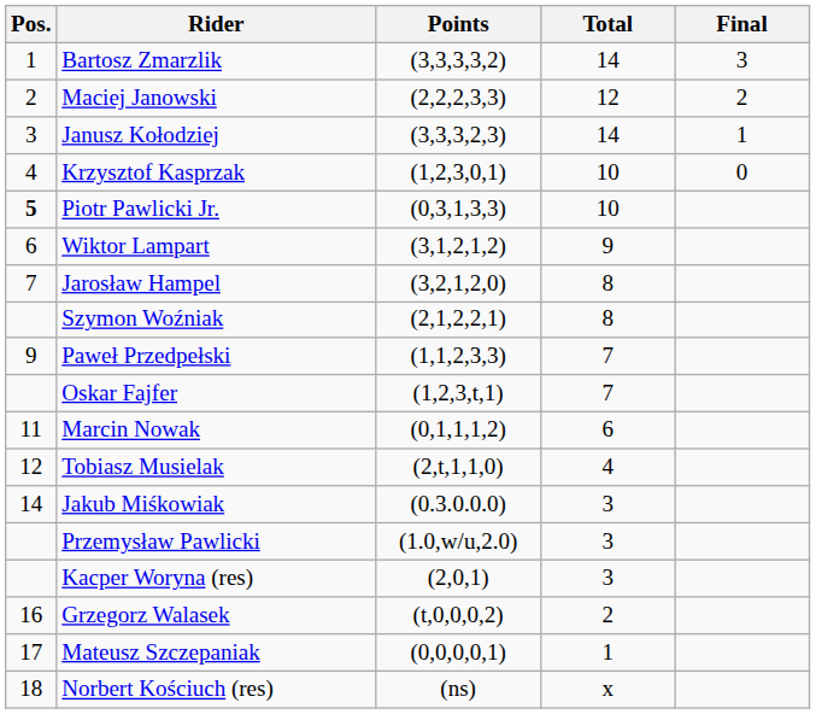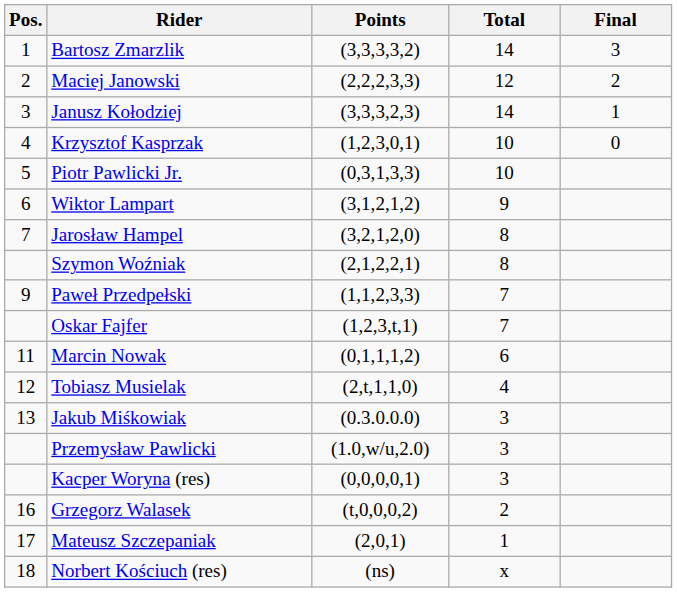 <table class=wikitable style="font-size:93%;">
 <tr>
 <th width=25px>Pos.</th>
 <th width=200px>Rider</th>
 <th width=100px>Points</th>
 <th width=80px>Total</th>
 <th width=80px>Final</th>
 </tr>
 <tr align=center>
 <td>1</td>
 <td align=left><a href='#'>Bartosz Zmarzlik</a></td>
 <td>(3,3,3,3,2)</td>
 <td>14</td>
 <td>3</td>
 </tr>
 <tr align=center>
 <td>2</td>
 <td align=left><a href='#'>Maciej Janowski</a></td>
 <td>(2,2,2,3,3)</td>
 <td>12</td>
 <td>2</td>
 </tr>
 <tr align=center>
 <td>3</td>
 <td align=left><a href='#'>Janusz Kołodziej</a></td>
 <td>(3,3,3,2,3)</td>
 <td>14</td>
 <td>1</td>
 </tr>
 <tr align=center>
 <td>4</td>
 <td align=left><a href='#'>Krzysztof Kasprzak</a></td>
 <td>(1,2,3,0,1)</td>
 <td>10</td>
 <td>0</td>
 </tr>
 <tr align=center>
-<td><strong>5</strong></td>
+<td>5</td>
 <td align=left><a href='#'>Piotr Pawlicki Jr.</a></td>
 <td>(0,3,1,3,3)</td>
 <td>10</td>
 <td></td>
 </tr>
 <tr align=center>
 <td>6</td>
 <td align=left><a href='#'>Wiktor Lampart</a></td>
 <td>(3,1,2,1,2)</td>
 <td>9</td>
 <td></td>
 </tr>
 <tr align=center>
 <td>7</td>
 <td align=left><a href='#'>Jarosław Hampel</a></td>
 <td>(3,2,1,2,0)</td>
 <td>8</td>
 <td></td>
 </tr>
 <tr align=center>
 <td></td>
 <td align=left><a href='#'>Szymon Woźniak</a></td>
 <td>(2,1,2,2,1)</td>
 <td>8</td>
 <td></td>
 </tr>
 <tr align=center>
 <td>9</td>
 <td align=left><a href='#'>Paweł Przedpełski</a></td>
 <td>(1,1,2,3,3)</td>
 <td>7</td>
 <td></td>
 </tr>
 <tr align=center>
 <td></td>
 <td align=left><a href='#'>Oskar Fajfer</a></td>
 <td>(1,2,3,t,1)</td>
 <td>7</td>
 <td></td>
 </tr>
 <tr align=center>
 <td>11</td>
 <td align=left><a href='#'>Marcin Nowak</a></td>
 <td>(0,1,1,1,2)</td>
 <td>6</td>
 <td></td>
 </tr>
 <tr align=center>
 <td>12</td>
 <td align=left><a href='#'>Tobiasz Musielak</a></td>
 <td>(2,t,1,1,0)</td>
 <td>4</td>
 <td></td>
 </tr>
 <tr align=center>
-<td>14</td>
+<td>13</td>
 <td align=left><a href='#'>Jakub Miśkowiak</a></td>
 <td>(0.3.0.0.0)</td>
 <td>3</td>
 <td></td>
 </tr>
 <tr align=center>
 <td></td>
 <td align=left><a href='#'>Przemysław Pawlicki</a></td>
 <td>(1.0,w/u,2.0)</td>
 <td>3</td>
 <td></td>
 </tr>
 <tr align=center>
 <td></td>
 <td align=left><a href='#'>Kacper Woryna</a> (res)</td>
-<td>(2,0,1)</td>
+<td>(0,0,0,0,1)</td>
 <td>3</td>
 <td></td>
 </tr>
 <tr align=center>
 <td>16</td>
 <td align=left><a href='#'>Grzegorz Walasek</a></td>
 <td>(t,0,0,0,2)</td>
 <td>2</td>
 <td></td>
 </tr>
 <tr align=center>
 <td>17</td>
 <td align=left><a href='#'>Mateusz Szczepaniak</a></td>
-<td>(0,0,0,0,1)</td>
+<td>(2,0,1)</td>
 <td>1</td>
 <td></td>
 </tr>
 <tr align=center>
 <td>18</td>
 <td align=left><a href='#'>Norbert Kościuch</a> (res)</td>
 <td>(ns)</td>
 <td>x</td>
 </tr>
 </table>
